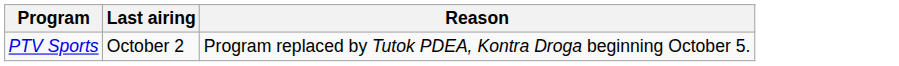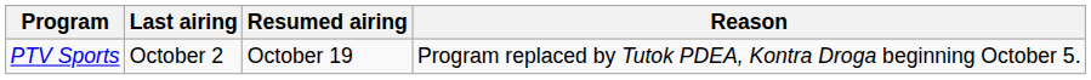 <table class="wikitable">
 <tr>
 <th>Program</th>
 <th>Last airing</th>
+<th>Resumed airing</th>
 <th>Reason</th>
 </tr>
 <tr>
 <td><em><a href='#'>PTV Sports</a></em></td>
 <td>October 2</td>
+<td>October 19</td>
 <td>Program replaced by <em>Tutok PDEA, Kontra Droga</em> beginning October 5.</td>
 </tr>
 </table>
